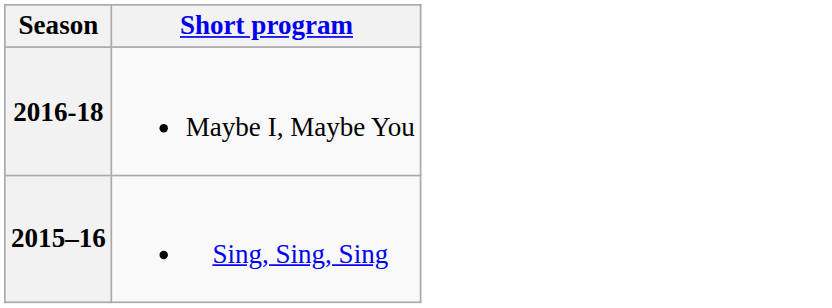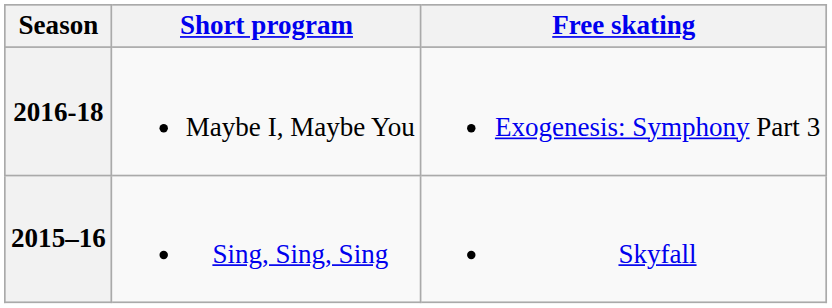 <table class=wikitable style=text-align:center>
 <tr>
 <th>Season</th>
 <th><a href='#'>Short program</a></th>
+<th><a href='#'>Free skating</a></th>
 </tr>
 <tr>
 <th>2016-18 <br> </th>
 <td><br><ul><li>Maybe I, Maybe You <br></li></ul></td>
+<td><br><ul><li><a href='#'>Exogenesis: Symphony</a> Part 3 <br></li></ul></td>
 </tr>
 <tr>
 <th>2015–16 <br> </th>
 <td><br><ul><li><a href='#'>Sing, Sing, Sing</a> <br></li></ul></td>
+<td><br><ul><li><a href='#'>Skyfall</a> <br></li></ul></td>
 </tr>
 </table>
